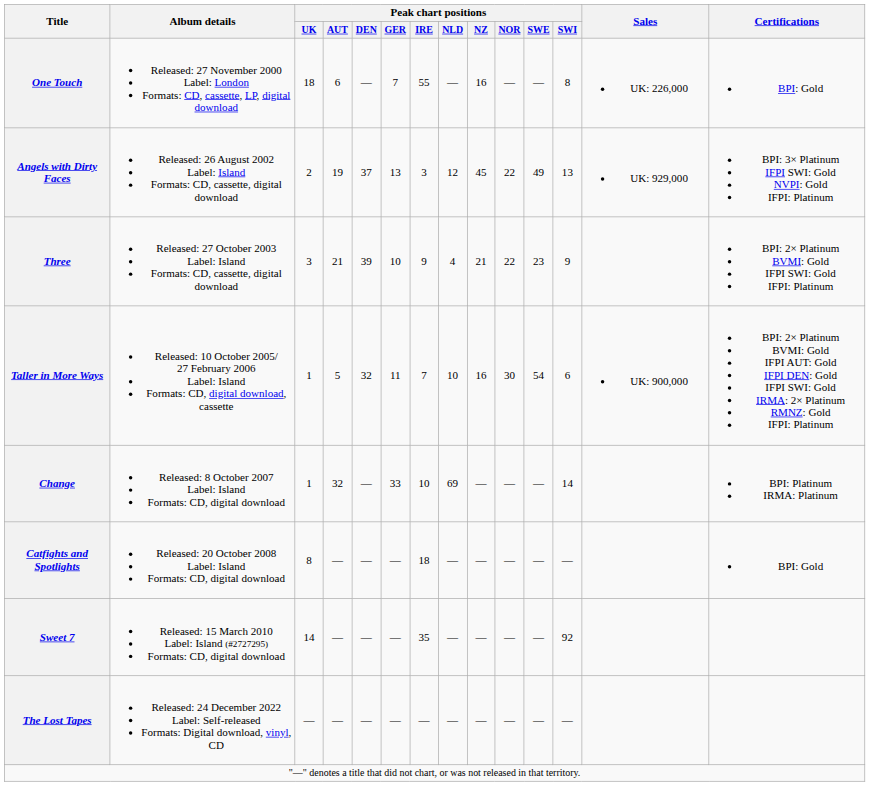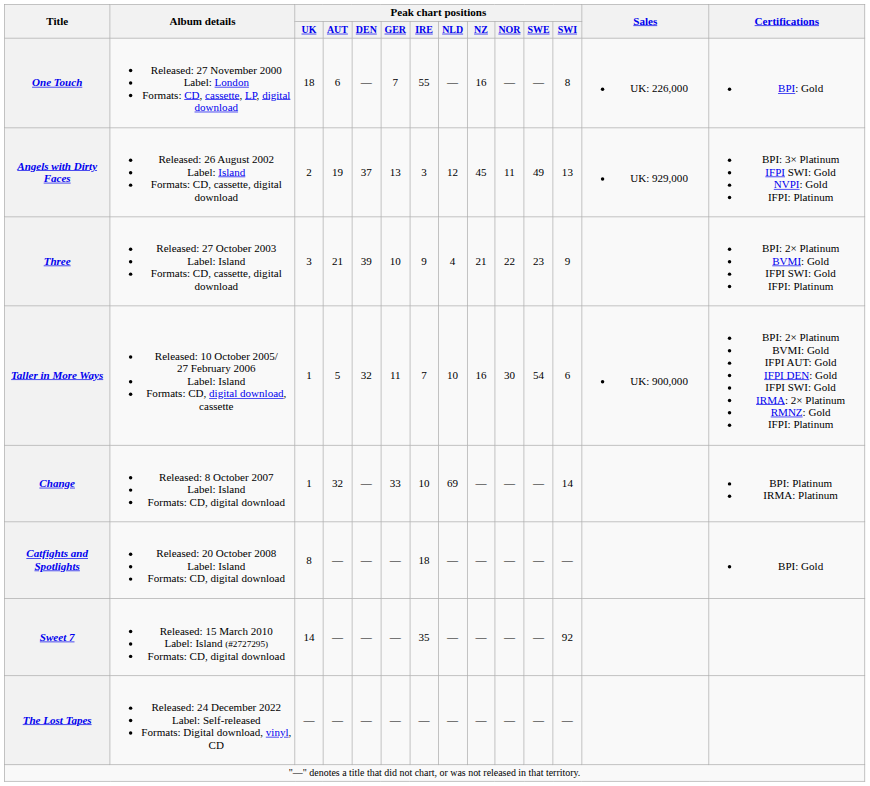 <table class="wikitable plainrowheaders" style="text-align:center;">
 <tr>
 <th scope="col" rowspan="2" style="width:10em;">Title</th>
 <th scope="col" rowspan="2" style="width:18em;">Album details</th>
 <th scope="col" colspan="10">Peak chart positions</th>
 <th scope="col" rowspan="2" style="width:12em;"><a href='#'>Sales</a></th>
 <th scope="col" rowspan="2" style="width:15em;"><a href='#'>Certifications</a></th>
 </tr>
 <tr>
 <th scope="col" style="width:2.5em;font-size:90%;"><a href='#'>UK</a><br></th>
 <th scope="col" style="width:2.5em;font-size:90%;"><a href='#'>AUT</a><br></th>
 <th scope="col" style="width:2.5em;font-size:90%;"><a href='#'>DEN</a><br></th>
 <th scope="col" style="width:2.5em;font-size:90%;"><a href='#'>GER</a><br></th>
 <th scope="col" style="width:2.5em;font-size:90%;"><a href='#'>IRE</a><br></th>
 <th scope="col" style="width:2.5em;font-size:90%;"><a href='#'>NLD</a><br></th>
 <th scope="col" style="width:2.5em;font-size:90%;"><a href='#'>NZ</a><br></th>
 <th scope="col" style="width:2.5em;font-size:90%;"><a href='#'>NOR</a><br></th>
 <th scope="col" style="width:2.5em;font-size:90%;"><a href='#'>SWE</a><br></th>
 <th scope="col" style="width:2.5em;font-size:90%;"><a href='#'>SWI</a><br></th>
 </tr>
 <tr>
 <th scope="row"><em><a href='#'>One Touch</a></em></th>
 <td><br><ul><li>Released: 27 November 2000</li><li>Label: <a href='#'>London</a></li><li>Formats: <a href='#'>CD</a>, <a href='#'>cassette</a>, <a href='#'>LP</a>, <a href='#'>digital download</a></li></ul></td>
 <td>18</td>
 <td>6</td>
 <td>—</td>
 <td>7</td>
 <td>55</td>
 <td>—</td>
 <td>16</td>
 <td>—</td>
 <td>—</td>
 <td>8</td>
 <td><br><ul><li>UK: 226,000</li></ul></td>
 <td><br><ul><li><a href='#'>BPI</a>: Gold</li></ul></td>
 </tr>
 <tr>
 <th scope="row"><em><a href='#'>Angels with Dirty Faces</a></em></th>
 <td><br><ul><li>Released: 26 August 2002</li><li>Label: <a href='#'>Island</a></li><li>Formats: CD, cassette, digital download</li></ul></td>
 <td>2</td>
 <td>19</td>
 <td>37</td>
 <td>13</td>
 <td>3</td>
 <td>12</td>
 <td>45</td>
-<td>22</td>
+<td>11</td>
 <td>49</td>
 <td>13</td>
 <td><br><ul><li>UK: 929,000</li></ul></td>
 <td><br><ul><li>BPI: 3× Platinum</li><li><a href='#'>IFPI</a> SWI: Gold</li><li><a href='#'>NVPI</a>: Gold</li><li>IFPI: Platinum</li></ul></td>
 </tr>
 <tr>
 <th scope="row"><em><a href='#'>Three</a></em></th>
 <td><br><ul><li>Released: 27 October 2003</li><li>Label: Island</li><li>Formats: CD, cassette, digital download</li></ul></td>
 <td>3</td>
 <td>21</td>
 <td>39</td>
 <td>10</td>
 <td>9</td>
 <td>4</td>
 <td>21</td>
 <td>22</td>
 <td>23</td>
 <td>9</td>
 <td></td>
 <td><br><ul><li>BPI: 2× Platinum</li><li><a href='#'>BVMI</a>: Gold</li><li>IFPI SWI: Gold</li><li>IFPI: Platinum</li></ul></td>
 </tr>
 <tr>
 <th scope="row"><em><a href='#'>Taller in More Ways</a></em></th>
 <td><br><ul><li>Released: 10 October 2005/<br>27 February 2006 </li><li>Label: Island</li><li>Formats: CD, <a href='#'>digital download</a>, cassette</li></ul></td>
 <td>1</td>
 <td>5</td>
 <td>32</td>
 <td>11</td>
 <td>7</td>
 <td>10</td>
 <td>16</td>
 <td>30</td>
 <td>54</td>
 <td>6</td>
 <td><br><ul><li>UK: 900,000</li></ul></td>
 <td><br><ul><li>BPI: 2× Platinum</li><li>BVMI: Gold</li><li>IFPI AUT: Gold</li><li><a href='#'>IFPI DEN</a>: Gold</li><li>IFPI SWI: Gold</li><li><a href='#'>IRMA</a>: 2× Platinum</li><li><a href='#'>RMNZ</a>: Gold</li><li>IFPI: Platinum</li></ul></td>
 </tr>
 <tr>
 <th scope="row"><em><a href='#'>Change</a></em></th>
 <td><br><ul><li>Released: 8 October 2007</li><li>Label: Island</li><li>Formats: CD, digital download</li></ul></td>
 <td>1</td>
 <td>32</td>
 <td>—</td>
 <td>33</td>
 <td>10</td>
 <td>69</td>
 <td>—</td>
 <td>—</td>
 <td>—</td>
 <td>14</td>
 <td></td>
 <td><br><ul><li>BPI: Platinum</li><li>IRMA: Platinum</li></ul></td>
 </tr>
 <tr>
 <th scope="row"><em><a href='#'>Catfights and Spotlights</a></em></th>
 <td><br><ul><li>Released: 20 October 2008</li><li>Label: Island</li><li>Formats: CD, digital download</li></ul></td>
 <td>8</td>
 <td>—</td>
 <td>—</td>
 <td>—</td>
 <td>18</td>
 <td>—</td>
 <td>—</td>
 <td>—</td>
 <td>—</td>
 <td>—</td>
 <td></td>
 <td><br><ul><li>BPI: Gold</li></ul></td>
 </tr>
 <tr>
 <th scope="row"><em><a href='#'>Sweet 7</a></em></th>
 <td><br><ul><li>Released: 15 March 2010</li><li>Label: Island <small>(#2727295)</small></li><li>Formats: CD, digital download</li></ul></td>
 <td>14</td>
 <td>—</td>
 <td>—</td>
 <td>—</td>
 <td>35</td>
 <td>—</td>
 <td>—</td>
 <td>—</td>
 <td>—</td>
 <td>92</td>
 <td></td>
 <td></td>
 </tr>
 <tr>
 <th scope="row"><em><a href='#'>The Lost Tapes</a></em></th>
 <td><br><ul><li>Released: 24 December 2022</li><li>Label: Self-released</li><li>Formats: Digital download, <a href='#'>vinyl</a>, CD</li></ul></td>
 <td>—</td>
 <td>—</td>
 <td>—</td>
 <td>—</td>
 <td>—</td>
 <td>—</td>
 <td>—</td>
 <td>—</td>
 <td>—</td>
 <td>—</td>
 <td></td>
 <td></td>
 </tr>
 <tr>
 <td colspan="14" style="font-size:90%">"—" denotes a title that did not chart, or was not released in that territory.</td>
 </tr>
 </table>
